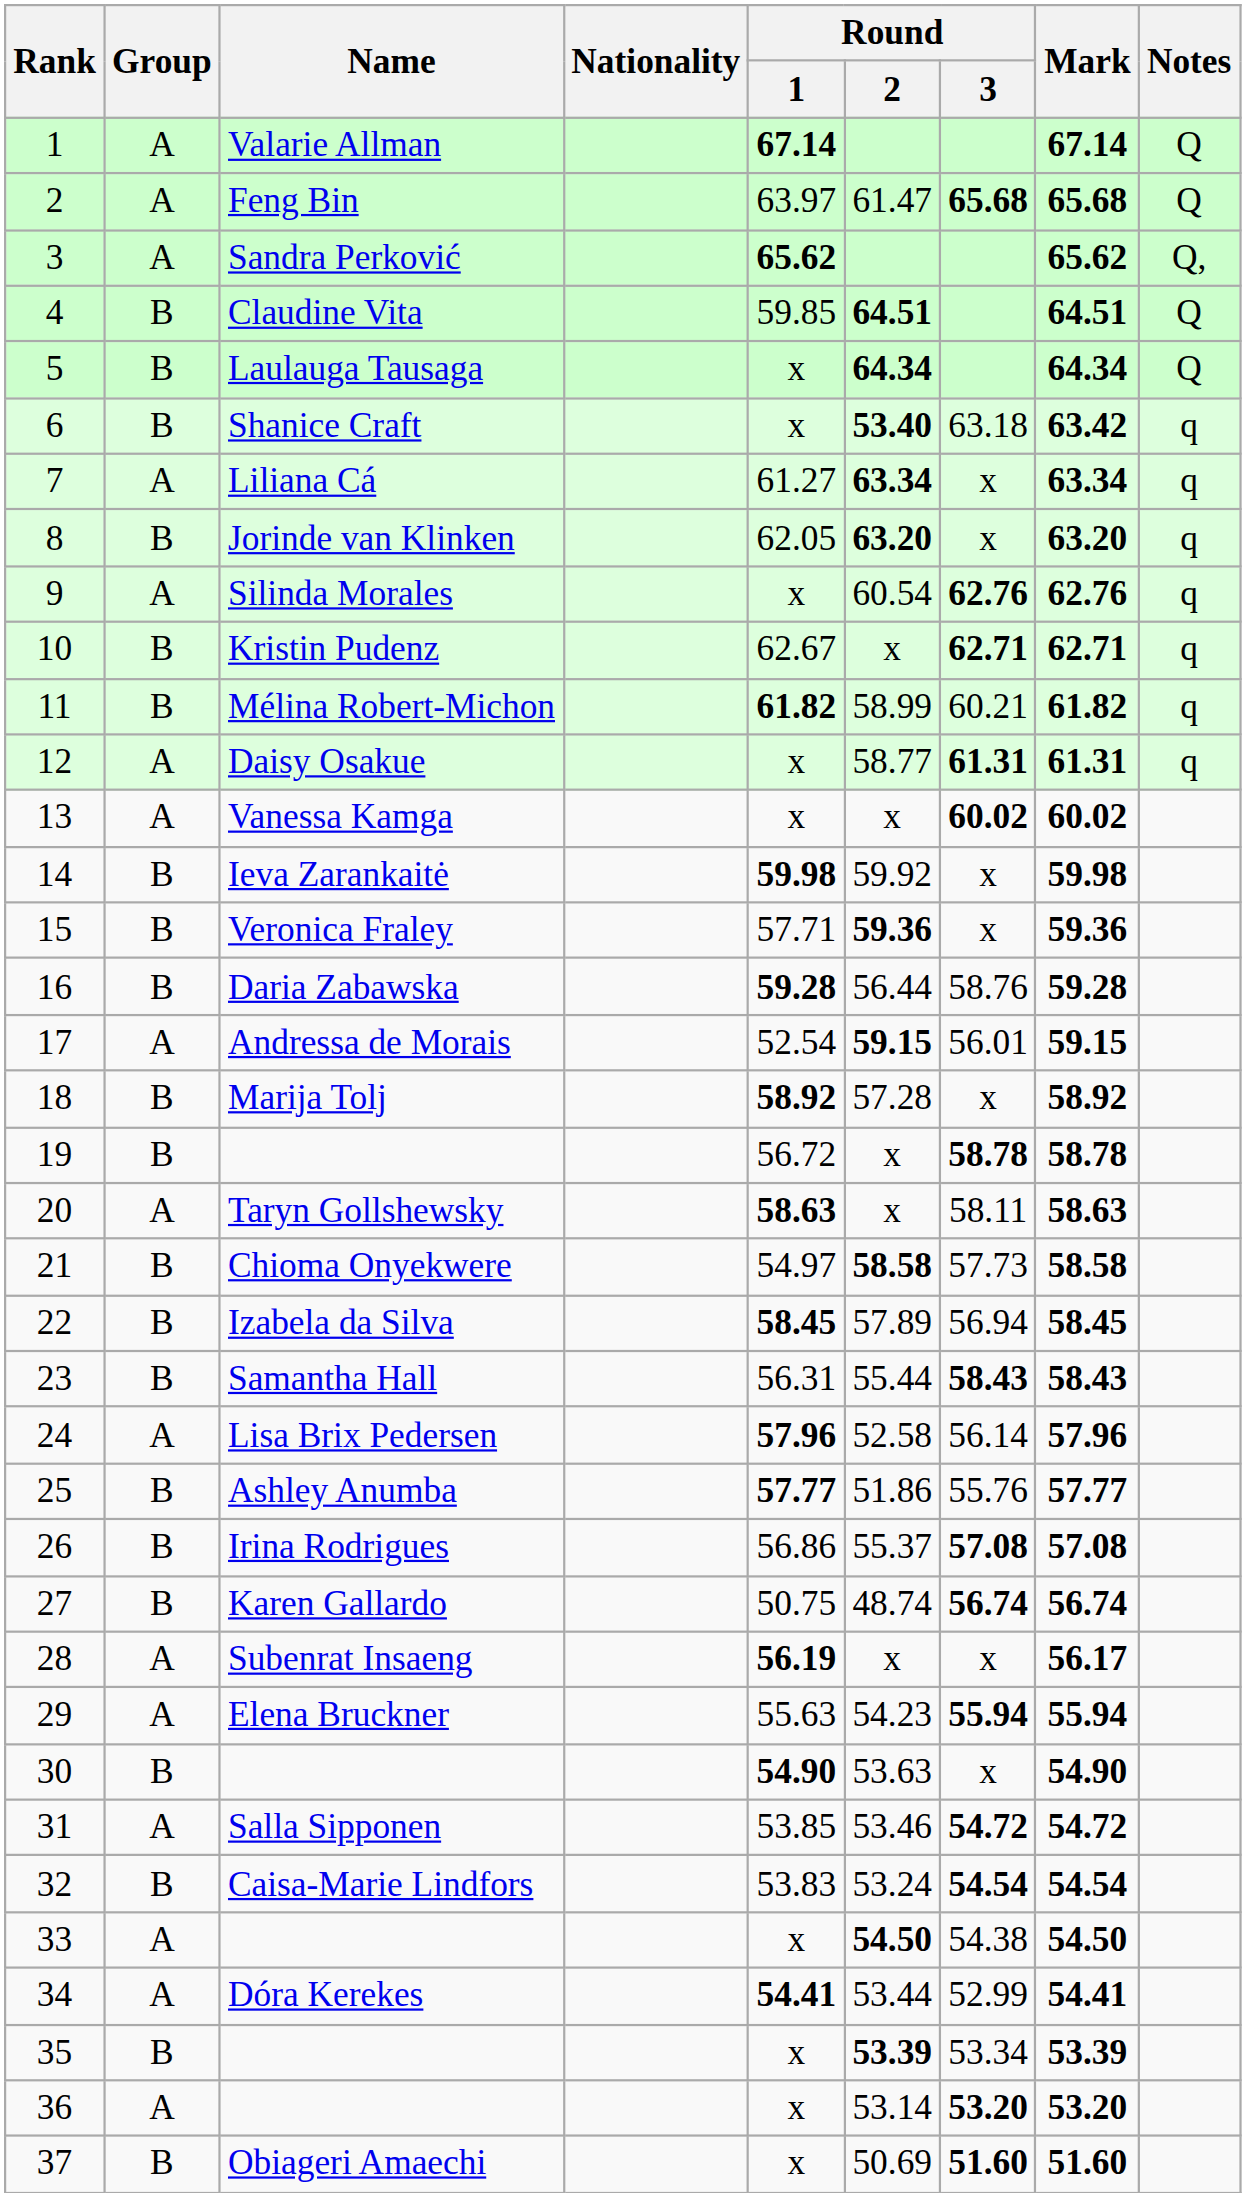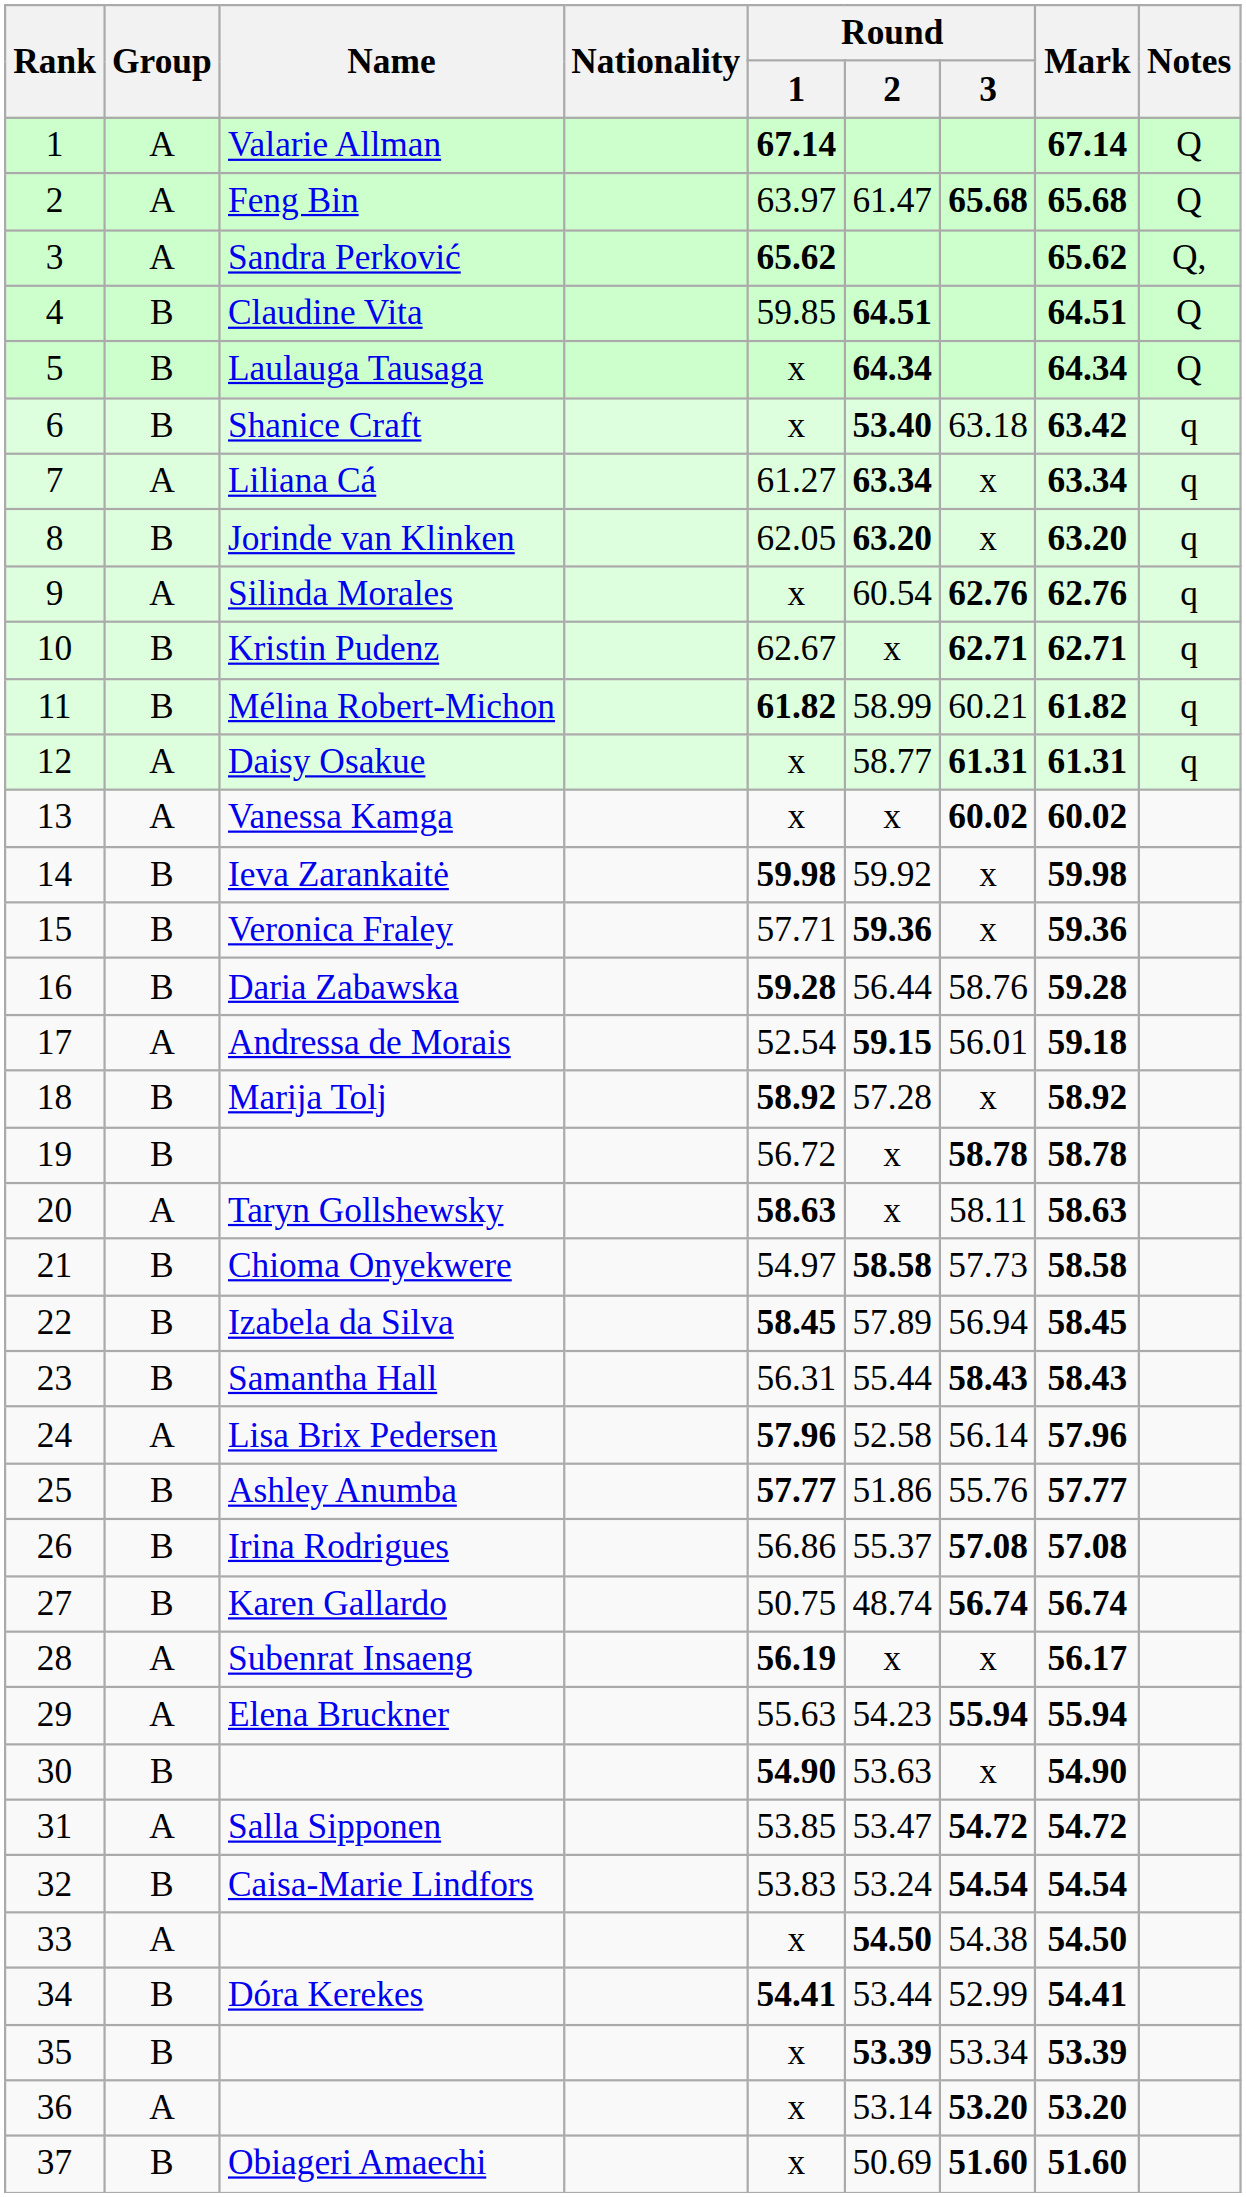 <table class="wikitable sortable" style="text-align:center">
 <tr>
 <th rowspan=2>Rank</th>
 <th rowspan=2>Group</th>
 <th rowspan=2>Name</th>
 <th rowspan=2>Nationality</th>
 <th colspan=3>Round</th>
 <th rowspan=2>Mark</th>
 <th rowspan=2>Notes</th>
 </tr>
 <tr>
 <th>1</th>
 <th>2</th>
 <th>3</th>
 </tr>
 <tr bgcolor=ccffcc>
 <td>1</td>
 <td>A</td>
 <td align=left><a href='#'>Valarie Allman</a></td>
 <td align=left></td>
 <td><strong>67.14</strong></td>
 <td></td>
 <td></td>
 <td><strong>67.14</strong></td>
 <td>Q</td>
 </tr>
 <tr bgcolor=ccffcc>
 <td>2</td>
 <td>A</td>
 <td align=left><a href='#'>Feng Bin</a></td>
 <td align=left></td>
 <td>63.97</td>
 <td>61.47</td>
 <td><strong>65.68</strong></td>
 <td><strong>65.68</strong></td>
 <td>Q</td>
 </tr>
 <tr bgcolor=ccffcc>
 <td>3</td>
 <td>A</td>
 <td align=left><a href='#'>Sandra Perković</a></td>
 <td align=left></td>
 <td><strong>65.62</strong></td>
 <td></td>
 <td></td>
 <td><strong>65.62</strong></td>
 <td>Q, </td>
 </tr>
 <tr bgcolor=ccffcc>
 <td>4</td>
 <td>B</td>
 <td align=left><a href='#'>Claudine Vita</a></td>
 <td align=left></td>
 <td>59.85</td>
 <td><strong>64.51</strong></td>
 <td></td>
 <td><strong>64.51</strong></td>
 <td>Q</td>
 </tr>
 <tr bgcolor=ccffcc>
 <td>5</td>
 <td>B</td>
 <td align=left><a href='#'>Laulauga Tausaga</a></td>
 <td align=left></td>
 <td>x</td>
 <td><strong>64.34</strong></td>
 <td></td>
 <td><strong>64.34</strong></td>
 <td>Q</td>
 </tr>
 <tr bgcolor=ddffdd>
 <td>6</td>
 <td>B</td>
 <td align=left><a href='#'>Shanice Craft</a></td>
 <td align=left></td>
 <td>x</td>
 <td><strong>53.40</strong></td>
 <td>63.18</td>
 <td><strong>63.42</strong></td>
 <td>q</td>
 </tr>
 <tr bgcolor=ddffdd>
 <td>7</td>
 <td>A</td>
 <td align=left><a href='#'>Liliana Cá</a></td>
 <td align=left></td>
 <td>61.27</td>
 <td><strong>63.34</strong></td>
 <td>x</td>
 <td><strong>63.34</strong></td>
 <td>q</td>
 </tr>
 <tr bgcolor=ddffdd>
 <td>8</td>
 <td>B</td>
 <td align=left><a href='#'>Jorinde van Klinken</a></td>
 <td align=left></td>
 <td>62.05</td>
 <td><strong>63.20</strong></td>
 <td>x</td>
 <td><strong>63.20</strong></td>
 <td>q</td>
 </tr>
 <tr bgcolor=ddffdd>
 <td>9</td>
 <td>A</td>
 <td align=left><a href='#'>Silinda Morales</a></td>
 <td align=left></td>
 <td>x</td>
 <td>60.54</td>
 <td><strong>62.76</strong></td>
 <td><strong>62.76</strong></td>
 <td>q</td>
 </tr>
 <tr bgcolor=ddffdd>
 <td>10</td>
 <td>B</td>
 <td align=left><a href='#'>Kristin Pudenz</a></td>
 <td align=left></td>
 <td>62.67</td>
 <td>x</td>
 <td><strong>62.71</strong></td>
 <td><strong>62.71</strong></td>
 <td>q</td>
 </tr>
 <tr bgcolor=ddffdd>
 <td>11</td>
 <td>B</td>
 <td align=left><a href='#'>Mélina Robert-Michon</a></td>
 <td align=left></td>
 <td><strong>61.82</strong></td>
 <td>58.99</td>
 <td>60.21</td>
 <td><strong>61.82</strong></td>
 <td>q</td>
 </tr>
 <tr bgcolor=ddffdd>
 <td>12</td>
 <td>A</td>
 <td align=left><a href='#'>Daisy Osakue</a></td>
 <td align=left></td>
 <td>x</td>
 <td>58.77</td>
 <td><strong>61.31</strong></td>
 <td><strong>61.31</strong></td>
 <td>q</td>
 </tr>
 <tr>
 <td>13</td>
 <td>A</td>
 <td align=left><a href='#'>Vanessa Kamga</a></td>
 <td align=left></td>
 <td>x</td>
 <td>x</td>
 <td><strong>60.02</strong></td>
 <td><strong>60.02</strong></td>
 <td></td>
 </tr>
 <tr>
 <td>14</td>
 <td>B</td>
 <td align=left><a href='#'>Ieva Zarankaitė</a></td>
 <td align=left></td>
 <td><strong>59.98</strong></td>
 <td>59.92</td>
 <td>x</td>
 <td><strong>59.98</strong></td>
 <td></td>
 </tr>
 <tr>
 <td>15</td>
 <td>B</td>
 <td align=left><a href='#'>Veronica Fraley</a></td>
 <td align=left></td>
 <td>57.71</td>
 <td><strong>59.36</strong></td>
 <td>x</td>
 <td><strong>59.36</strong></td>
 <td></td>
 </tr>
 <tr>
 <td>16</td>
 <td>B</td>
 <td align=left><a href='#'>Daria Zabawska</a></td>
 <td align=left></td>
 <td><strong>59.28</strong></td>
 <td>56.44</td>
 <td>58.76</td>
 <td><strong>59.28</strong></td>
 <td></td>
 </tr>
 <tr>
 <td>17</td>
 <td>A</td>
 <td align=left><a href='#'>Andressa de Morais</a></td>
 <td align=left></td>
 <td>52.54</td>
 <td><strong>59.15</strong></td>
 <td>56.01</td>
-<td><strong>59.15</strong></td>
+<td><strong>59.18</strong></td>
 <td></td>
 </tr>
 <tr>
 <td>18</td>
 <td>B</td>
 <td align=left><a href='#'>Marija Tolj</a></td>
 <td align=left></td>
 <td><strong>58.92</strong></td>
 <td>57.28</td>
 <td>x</td>
 <td><strong>58.92</strong></td>
 <td></td>
 </tr>
 <tr>
 <td>19</td>
 <td>B</td>
 <td align=left></td>
 <td align=left></td>
 <td>56.72</td>
 <td>x</td>
 <td><strong>58.78</strong></td>
 <td><strong>58.78</strong></td>
 <td></td>
 </tr>
 <tr>
 <td>20</td>
 <td>A</td>
 <td align=left><a href='#'>Taryn Gollshewsky</a></td>
 <td align=left></td>
 <td><strong>58.63</strong></td>
 <td>x</td>
 <td>58.11</td>
 <td><strong>58.63</strong></td>
 <td></td>
 </tr>
 <tr>
 <td>21</td>
 <td>B</td>
 <td align=left><a href='#'>Chioma Onyekwere</a></td>
 <td align=left></td>
 <td>54.97</td>
 <td><strong>58.58</strong></td>
 <td>57.73</td>
 <td><strong>58.58</strong></td>
 <td></td>
 </tr>
 <tr>
 <td>22</td>
 <td>B</td>
 <td align=left><a href='#'>Izabela da Silva</a></td>
 <td align=left></td>
 <td><strong>58.45</strong></td>
 <td>57.89</td>
 <td>56.94</td>
 <td><strong>58.45</strong></td>
 <td></td>
 </tr>
 <tr>
 <td>23</td>
 <td>B</td>
 <td align=left><a href='#'>Samantha Hall</a></td>
 <td align=left></td>
 <td>56.31</td>
 <td>55.44</td>
 <td><strong>58.43</strong></td>
 <td><strong>58.43</strong></td>
 <td></td>
 </tr>
 <tr>
 <td>24</td>
 <td>A</td>
 <td align=left><a href='#'>Lisa Brix Pedersen</a></td>
 <td align=left></td>
 <td><strong>57.96</strong></td>
 <td>52.58</td>
 <td>56.14</td>
 <td><strong>57.96</strong></td>
 <td></td>
 </tr>
 <tr>
 <td>25</td>
 <td>B</td>
 <td align=left><a href='#'>Ashley Anumba</a></td>
 <td align=left></td>
 <td><strong>57.77</strong></td>
 <td>51.86</td>
 <td>55.76</td>
 <td><strong>57.77</strong></td>
 <td></td>
 </tr>
 <tr>
 <td>26</td>
 <td>B</td>
 <td align=left><a href='#'>Irina Rodrigues</a></td>
 <td align=left></td>
 <td>56.86</td>
 <td>55.37</td>
 <td><strong>57.08</strong></td>
 <td><strong>57.08</strong></td>
 <td></td>
 </tr>
 <tr>
 <td>27</td>
 <td>B</td>
 <td align=left><a href='#'>Karen Gallardo</a></td>
 <td align=left></td>
 <td>50.75</td>
 <td>48.74</td>
 <td><strong>56.74</strong></td>
 <td><strong>56.74</strong></td>
 <td></td>
 </tr>
 <tr>
 <td>28</td>
 <td>A</td>
 <td align=left><a href='#'>Subenrat Insaeng</a></td>
 <td align=left></td>
 <td><strong>56.19</strong></td>
 <td>x</td>
 <td>x</td>
 <td><strong>56.17</strong></td>
 <td></td>
 </tr>
 <tr>
 <td>29</td>
 <td>A</td>
 <td align=left><a href='#'>Elena Bruckner</a></td>
 <td align=left></td>
 <td>55.63</td>
 <td>54.23</td>
 <td><strong>55.94</strong></td>
 <td><strong>55.94</strong></td>
 <td></td>
 </tr>
 <tr>
 <td>30</td>
 <td>B</td>
 <td align=left></td>
 <td align=left></td>
 <td><strong>54.90</strong></td>
 <td>53.63</td>
 <td>x</td>
 <td><strong>54.90</strong></td>
 <td></td>
 </tr>
 <tr>
 <td>31</td>
 <td>A</td>
 <td align=left><a href='#'>Salla Sipponen</a></td>
 <td align=left></td>
 <td>53.85</td>
-<td>53.46</td>
+<td>53.47</td>
 <td><strong>54.72</strong></td>
 <td><strong>54.72</strong></td>
 <td></td>
 </tr>
 <tr>
 <td>32</td>
 <td>B</td>
 <td align=left><a href='#'>Caisa-Marie Lindfors</a></td>
 <td align=left></td>
 <td>53.83</td>
 <td>53.24</td>
 <td><strong>54.54</strong></td>
 <td><strong>54.54</strong></td>
 <td></td>
 </tr>
 <tr>
 <td>33</td>
 <td>A</td>
 <td align=left></td>
 <td align=left></td>
 <td>x</td>
 <td><strong>54.50</strong></td>
 <td>54.38</td>
 <td><strong>54.50</strong></td>
 <td></td>
 </tr>
 <tr>
 <td>34</td>
-<td>A</td>
+<td>B</td>
 <td align=left><a href='#'>Dóra Kerekes</a></td>
 <td align=left></td>
 <td><strong>54.41</strong></td>
 <td>53.44</td>
 <td>52.99</td>
 <td><strong>54.41</strong></td>
 <td></td>
 </tr>
 <tr>
 <td>35</td>
 <td>B</td>
 <td align=left></td>
 <td align=left></td>
 <td>x</td>
 <td><strong>53.39</strong></td>
 <td>53.34</td>
 <td><strong>53.39</strong></td>
 <td></td>
 </tr>
 <tr>
 <td>36</td>
 <td>A</td>
 <td align=left></td>
 <td align=left></td>
 <td>x</td>
 <td>53.14</td>
 <td><strong>53.20</strong></td>
 <td><strong>53.20</strong></td>
 <td></td>
 </tr>
 <tr>
 <td>37</td>
 <td>B</td>
 <td align=left><a href='#'>Obiageri Amaechi</a></td>
 <td align=left></td>
 <td>x</td>
 <td>50.69</td>
 <td><strong>51.60</strong></td>
 <td><strong>51.60</strong></td>
 <td></td>
 </tr>
 </table>
